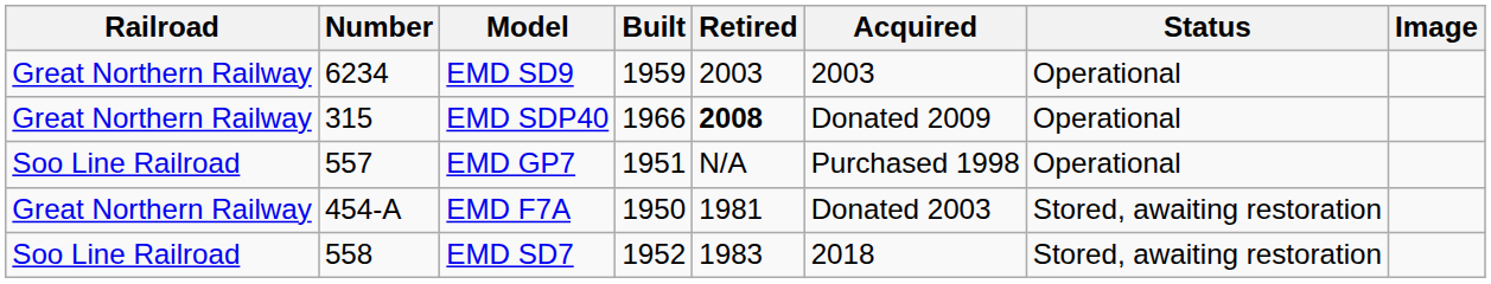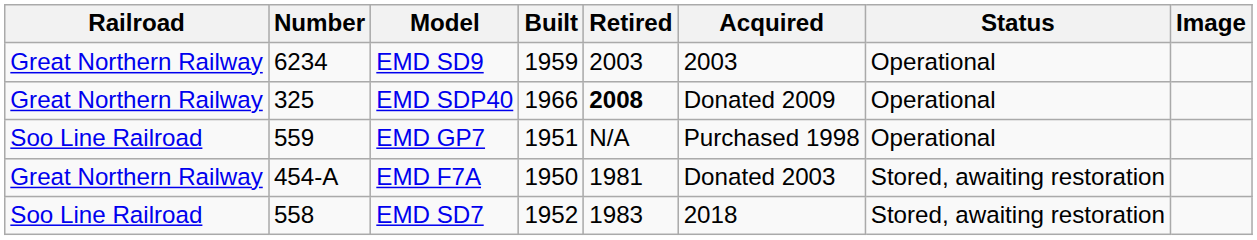 <table class="wikitable">
 <tr>
 <th>Railroad</th>
 <th>Number</th>
 <th class="unsortable">Model</th>
 <th>Built</th>
 <th>Retired</th>
 <th class="unsortable">Acquired</th>
 <th>Status</th>
 <th class="unsortable">Image</th>
 </tr>
 <tr>
 <td><a href='#'>Great Northern Railway</a></td>
 <td>6234</td>
 <td><a href='#'>EMD SD9</a></td>
 <td>1959</td>
 <td>2003</td>
 <td>2003</td>
 <td>Operational</td>
 <td></td>
 </tr>
 <tr>
 <td><a href='#'>Great Northern Railway</a></td>
-<td>315</td>
+<td>325</td>
 <td><a href='#'>EMD SDP40</a></td>
 <td>1966</td>
 <td><strong>2008</strong></td>
 <td>Donated 2009</td>
 <td>Operational</td>
 <td></td>
 </tr>
 <tr>
 <td><a href='#'>Soo Line Railroad</a></td>
-<td>557</td>
+<td>559</td>
 <td><a href='#'>EMD GP7</a></td>
 <td>1951</td>
 <td>N/A</td>
 <td>Purchased 1998</td>
 <td>Operational</td>
 <td></td>
 </tr>
 <tr>
 <td><a href='#'>Great Northern Railway</a></td>
 <td>454-A</td>
 <td><a href='#'>EMD F7A</a></td>
 <td>1950</td>
 <td>1981</td>
 <td>Donated 2003</td>
 <td>Stored, awaiting restoration</td>
 <td></td>
 </tr>
 <tr>
 <td><a href='#'>Soo Line Railroad</a></td>
 <td>558</td>
 <td><a href='#'>EMD SD7</a></td>
 <td>1952</td>
 <td>1983</td>
 <td>2018</td>
 <td>Stored, awaiting restoration</td>
 <td></td>
 </tr>
 </table>
